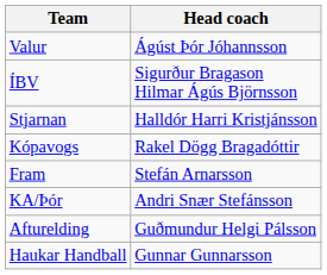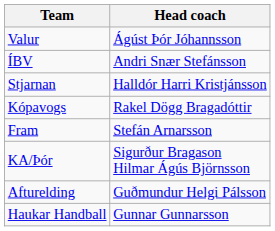 <table class="wikitable sortable" style="text-align: left;">
 <tr>
 <th>Team</th>
 <th>Head coach</th>
 </tr>
 <tr>
 <td><a href='#'>Valur</a></td>
 <td> <a href='#'>Ágúst Þór Jóhannsson</a></td>
 </tr>
 <tr>
 <td><a href='#'>ÍBV</a></td>
-<td> <a href='#'>Sigurður Bragason</a><br> <a href='#'>Hilmar Ágús Björnsson</a></td>
+<td> <a href='#'>Andri Snær Stefánsson</a></td>
 </tr>
 <tr>
 <td><a href='#'>Stjarnan</a></td>
 <td> <a href='#'>Halldór Harri Kristjánsson</a></td>
 </tr>
 <tr>
 <td><a href='#'>Kópavogs</a></td>
 <td> <a href='#'>Rakel Dögg Bragadóttir</a></td>
 </tr>
 <tr>
 <td><a href='#'>Fram</a></td>
 <td> <a href='#'>Stefán Arnarsson</a></td>
 </tr>
 <tr>
 <td><a href='#'>KA/Þór</a></td>
-<td> <a href='#'>Andri Snær Stefánsson</a></td>
+<td> <a href='#'>Sigurður Bragason</a><br> <a href='#'>Hilmar Ágús Björnsson</a></td>
 </tr>
 <tr>
 <td><a href='#'>Afturelding</a></td>
 <td> <a href='#'>Guðmundur Helgi Pálsson</a></td>
 </tr>
 <tr>
 <td><a href='#'>Haukar Handball</a></td>
 <td> <a href='#'>Gunnar Gunnarsson</a></td>
 </tr>
 </table>
